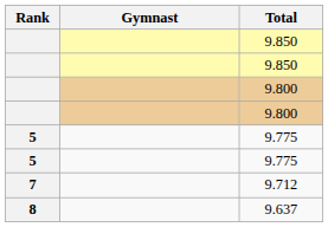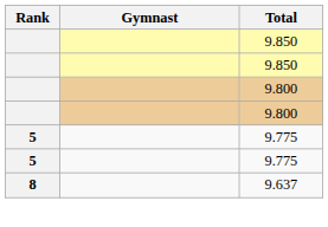 <table class="wikitable sortable" style="text-align:center; font-size:95%">
 <tr>
 <th scope="col" style="width:50px;">Rank</th>
 <th scope="col" style="width:180px;">Gymnast</th>
 <th scope="col" style="width:80px;">Total</th>
 </tr>
 <tr style="background:#fffcaf;">
 <th scope=row style="text-align:center"></th>
 <td style="text-align:left;"></td>
 <td>9.850</td>
 </tr>
 <tr style="background:#fffcaf;">
 <th scope=row style="text-align:center"></th>
 <td style="text-align:left;"></td>
 <td>9.850</td>
 </tr>
 <tr style="background:#ec9;">
 <th scope="row" style="text-align:center"></th>
 <td style="text-align:left;"></td>
 <td>9.800</td>
 </tr>
 <tr style="background:#ec9;">
 <th scope=row style="text-align:center"></th>
 <td style="text-align:left;"></td>
 <td>9.800</td>
 </tr>
 <tr>
 <th scope=row style="text-align:center">5</th>
 <td style="text-align:left;"></td>
 <td>9.775</td>
 </tr>
 <tr>
 <th scope=row style="text-align:center">5</th>
 <td style="text-align:left;"></td>
 <td>9.775</td>
 </tr>
 <tr>
-<th scope=row style="text-align:center">7</th>
-<td style="text-align:left;"></td>
-<td>9.712</td>
-</tr>
-<tr>
 <th scope=row style="text-align:center">8</th>
 <td style="text-align:left;"></td>
 <td>9.637</td>
 </tr>
 </table>
